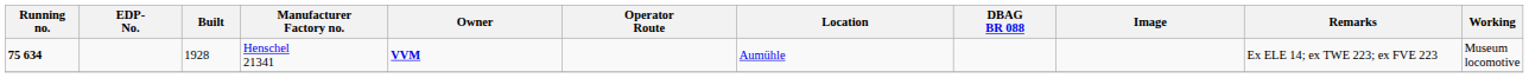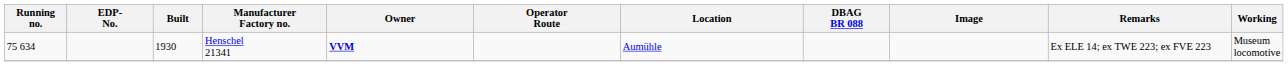 <table class="wikitable" style="width="100%"; border:solid 1px #AAAAAA; background:#e3e3e3;">
 <tr>
 <th width="5%">Running<br>no.</th>
 <th width="7%">EDP-<br>No.</th>
 <th width="4%">Built</th>
 <th width="10%">Manufacturer<br>Factory no.</th>
 <th width="12%">Owner</th>
 <th width="12%">Operator<br>Route</th>
 <th width="15%">Location</th>
 <th width="7%">DBAG<br><a href='#'>BR 088</a></th>
 <th width="13%">Image</th>
 <th width="20%">Remarks</th>
 <th width="8%">Working</th>
 </tr>
 <tr>
-<td><strong>75 634</strong></td>
+<td>75 634</td>
 <td></td>
-<td>1928</td>
+<td>1930</td>
 <td><a href='#'>Henschel</a><br>21341</td>
 <td><strong><a href='#'>VVM</a></strong></td>
 <td></td>
 <td><a href='#'>Aumühle</a></td>
 <td></td>
 <td></td>
 <td>Ex ELE 14; ex TWE 223; ex FVE 223</td>
 <td>Museum locomotive</td>
 </tr>
 <tr>
 </tr>
 </table>
